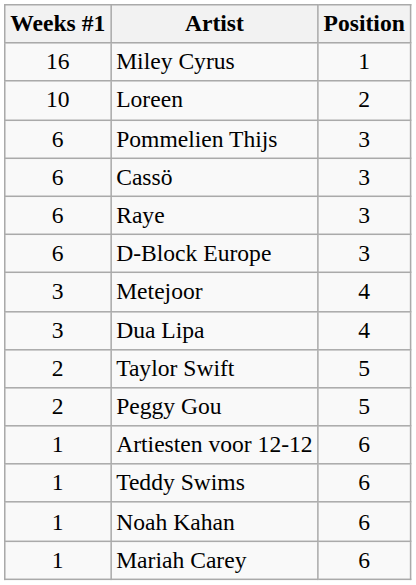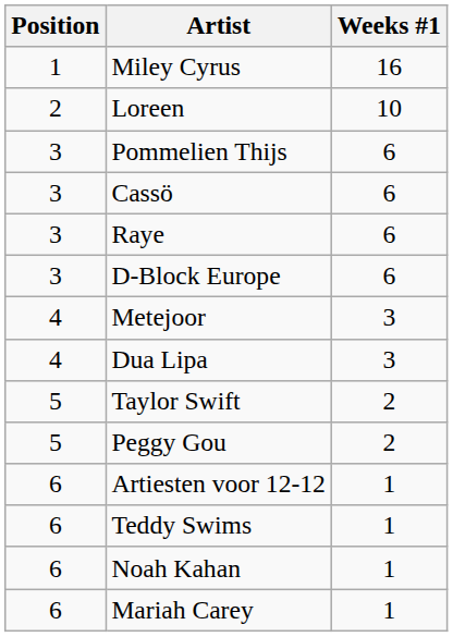 <table class="wikitable sortable" style="font-size:97%;">
 <tr>
+<th>Position</th>
+<th>Artist</th>
 <th>Weeks #1</th>
-<th>Artist</th>
-<th>Position</th>
 </tr>
 <tr>
+<td align="center">1</td>
+<td>Miley Cyrus</td>
 <td align="center">16</td>
-<td>Miley Cyrus</td>
-<td align="center">1</td>
 </tr>
 <tr>
+<td align="center">2</td>
+<td>Loreen</td>
 <td align="center">10</td>
-<td>Loreen</td>
+</tr>
+<tr>
+<td align="center">3</td>
+<td>Pommelien Thijs</td>
+<td align="center">6</td>
+</tr>
+<tr>
+<td align="center">3</td>
+<td>Cassö</td>
+<td align="center">6</td>
+</tr>
+<tr>
+<td align="center">3</td>
+<td>Raye</td>
+<td align="center">6</td>
+</tr>
+<tr>
+<td align="center">3</td>
+<td>D-Block Europe</td>
+<td align="center">6</td>
+</tr>
+<tr>
+<td align="center">4</td>
+<td>Metejoor</td>
+<td align="center">3</td>
+</tr>
+<tr>
+<td align="center">4</td>
+<td>Dua Lipa</td>
+<td align="center">3</td>
+</tr>
+<tr>
+<td align="center">5</td>
+<td>Taylor Swift</td>
+<td align="center">2</td>
+</tr>
+<tr>
+<td align="center">5</td>
+<td>Peggy Gou</td>
 <td align="center">2</td>
 </tr>
 <tr>
 <td align="center">6</td>
-<td>Pommelien Thijs</td>
-<td align="center">3</td>
+<td>Artiesten voor 12-12</td>
+<td align="center">1</td>
 </tr>
 <tr>
 <td align="center">6</td>
-<td>Cassö</td>
-<td align="center">3</td>
+<td>Teddy Swims</td>
+<td align="center">1</td>
 </tr>
 <tr>
 <td align="center">6</td>
-<td>Raye</td>
-<td align="center">3</td>
+<td>Noah Kahan</td>
+<td align="center">1</td>
 </tr>
 <tr>
 <td align="center">6</td>
-<td>D-Block Europe</td>
-<td align="center">3</td>
-</tr>
-<tr>
-<td align="center">3</td>
-<td>Metejoor</td>
-<td align="center">4</td>
-</tr>
-<tr>
-<td align="center">3</td>
-<td>Dua Lipa</td>
-<td align="center">4</td>
-</tr>
-<tr>
-<td align="center">2</td>
-<td>Taylor Swift</td>
-<td align="center">5</td>
-</tr>
-<tr>
-<td align="center">2</td>
-<td>Peggy Gou</td>
-<td align="center">5</td>
-</tr>
-<tr>
+<td>Mariah Carey</td>
 <td align="center">1</td>
-<td>Artiesten voor 12-12</td>
-<td align="center">6</td>
-</tr>
-<tr>
-<td align="center">1</td>
-<td>Teddy Swims</td>
-<td align="center">6</td>
-</tr>
-<tr>
-<td align="center">1</td>
-<td>Noah Kahan</td>
-<td align="center">6</td>
-</tr>
-<tr>
-<td align="center">1</td>
-<td>Mariah Carey</td>
-<td align="center">6</td>
 </tr>
 </table>
